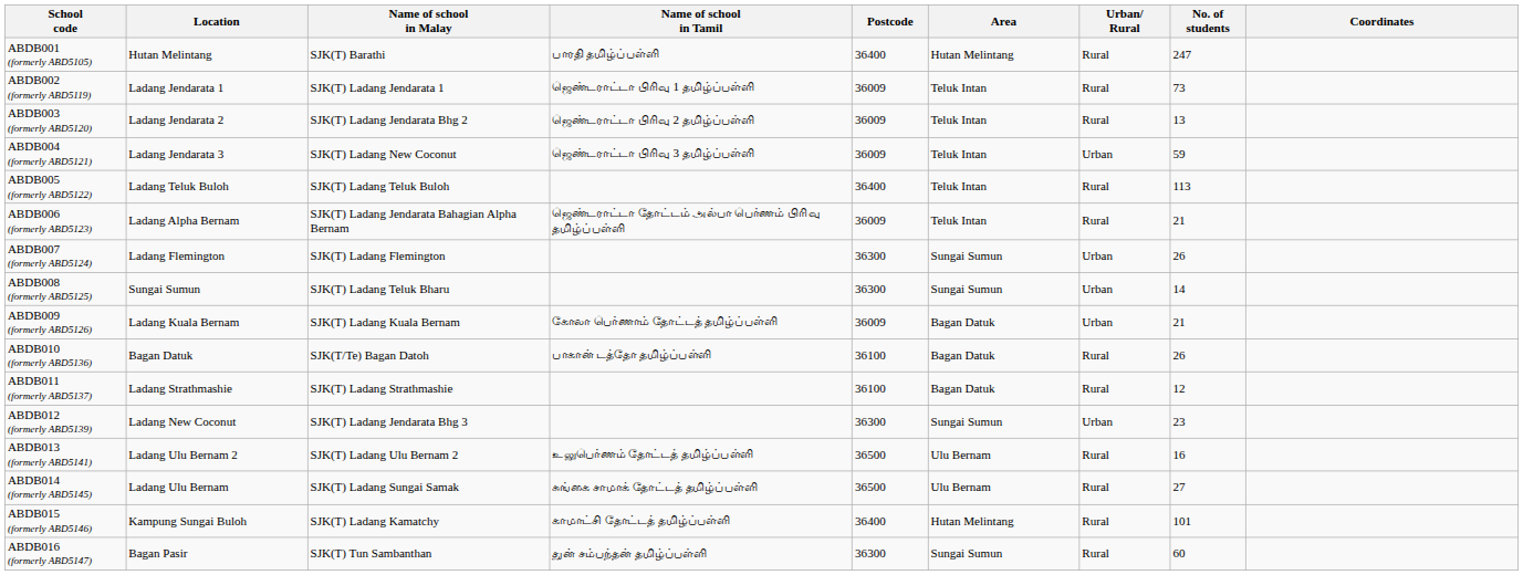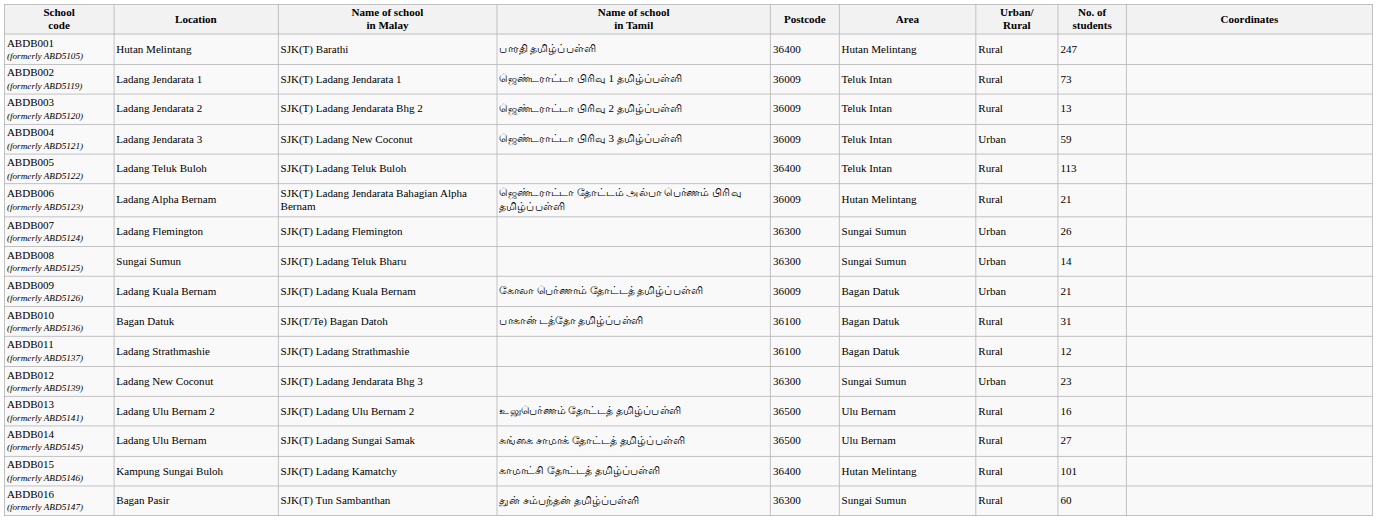 <table class="wikitable sortable" style="width:100%">
 <tr>
 <th style="width:8%">School<br>code</th>
 <th style="width:12%">Location</th>
 <th style="width:16%">Name of school<br>in Malay</th>
 <th style="width:20%">Name of school<br>in Tamil</th>
 <th style="width:5%">Postcode</th>
 <th style="width:10%">Area</th>
 <th style="width:6%">Urban/<br>Rural</th>
 <th style="width:5%">No. of<br>students</th>
 <th style="width:18% white-space: nowrap;">Coordinates</th>
 </tr>
 <tr>
 <td>ABDB001<br><small><em>(formerly ABD5105)</em></small></td>
 <td>Hutan Melintang</td>
 <td>SJK(T) Barathi</td>
 <td>பாரதி தமிழ்ப்பள்ளி</td>
 <td>36400</td>
 <td>Hutan Melintang</td>
 <td>Rural</td>
 <td>247</td>
 <td style="white-space:nowrap;"></td>
 </tr>
 <tr>
 <td>ABDB002<br><small><em>(formerly ABD5119)</em></small></td>
 <td>Ladang Jendarata 1</td>
 <td>SJK(T) Ladang Jendarata 1</td>
 <td>ஜெண்டராட்டா பிரிவு 1 தமிழ்ப்பள்ளி</td>
 <td>36009</td>
 <td>Teluk Intan</td>
 <td>Rural</td>
 <td>73</td>
 <td style="white-space:nowrap;"></td>
 </tr>
 <tr>
 <td>ABDB003<br><small><em>(formerly ABD5120)</em></small></td>
 <td>Ladang Jendarata 2</td>
 <td>SJK(T) Ladang Jendarata Bhg 2</td>
 <td>ஜெண்டராட்டா பிரிவு 2 தமிழ்ப்பள்ளி</td>
 <td>36009</td>
 <td>Teluk Intan</td>
 <td>Rural</td>
 <td>13</td>
 <td style="white-space:nowrap;"></td>
 </tr>
 <tr>
 <td>ABDB004<br><small><em>(formerly ABD5121)</em></small></td>
 <td>Ladang Jendarata 3</td>
 <td>SJK(T) Ladang New Coconut</td>
 <td>ஜெண்டராட்டா பிரிவு 3 தமிழ்ப்பள்ளி</td>
 <td>36009</td>
 <td>Teluk Intan</td>
 <td>Urban</td>
 <td>59</td>
 <td style="white-space:nowrap;"></td>
 </tr>
 <tr>
 <td>ABDB005<br><small><em>(formerly ABD5122)</em></small></td>
 <td>Ladang Teluk Buloh</td>
 <td>SJK(T) Ladang Teluk Buloh</td>
 <td></td>
 <td>36400</td>
 <td>Teluk Intan</td>
 <td>Rural</td>
 <td>113</td>
 <td style="white-space:nowrap;"></td>
 </tr>
 <tr>
 <td>ABDB006<br><small><em>(formerly ABD5123)</em></small></td>
 <td>Ladang Alpha Bernam</td>
 <td>SJK(T) Ladang Jendarata Bahagian Alpha Bernam</td>
 <td>ஜெண்டராட்டா தோட்டம் அல்பா பெர்ணம் பிரிவு தமிழ்ப்பள்ளி</td>
 <td>36009</td>
-<td>Teluk Intan</td>
+<td>Hutan Melintang</td>
 <td>Rural</td>
 <td>21</td>
 <td style="white-space:nowrap;"></td>
 </tr>
 <tr>
 <td>ABDB007<br><small><em>(formerly ABD5124)</em></small></td>
 <td>Ladang Flemington</td>
 <td>SJK(T) Ladang Flemington</td>
 <td></td>
 <td>36300</td>
 <td>Sungai Sumun</td>
 <td>Urban</td>
 <td>26</td>
 <td style="white-space:nowrap;"></td>
 </tr>
 <tr>
 <td>ABDB008<br><small><em>(formerly ABD5125)</em></small></td>
 <td>Sungai Sumun</td>
 <td>SJK(T) Ladang Teluk Bharu</td>
 <td></td>
 <td>36300</td>
 <td>Sungai Sumun</td>
 <td>Urban</td>
 <td>14</td>
 <td style="white-space:nowrap;"></td>
 </tr>
 <tr>
 <td>ABDB009<br><small><em>(formerly ABD5126)</em></small></td>
 <td>Ladang Kuala Bernam</td>
 <td>SJK(T) Ladang Kuala Bernam</td>
 <td>கோலா பெர்ணாம் தோட்டத் தமிழ்ப்பள்ளி</td>
 <td>36009</td>
 <td>Bagan Datuk</td>
 <td>Urban</td>
 <td>21</td>
 <td style="white-space:nowrap;"></td>
 </tr>
 <tr>
 <td>ABDB010<br><small><em>(formerly ABD5136)</em></small></td>
 <td>Bagan Datuk</td>
 <td>SJK(T/Te) Bagan Datoh</td>
 <td>பாகான் டத்தோ தமிழ்ப்பள்ளி</td>
 <td>36100</td>
 <td>Bagan Datuk</td>
 <td>Rural</td>
-<td>26</td>
+<td>31</td>
 <td style="white-space:nowrap;"></td>
 </tr>
 <tr>
 <td>ABDB011<br><small><em>(formerly ABD5137)</em></small></td>
 <td>Ladang Strathmashie</td>
 <td>SJK(T) Ladang Strathmashie</td>
 <td></td>
 <td>36100</td>
 <td>Bagan Datuk</td>
 <td>Rural</td>
 <td>12</td>
 <td style="white-space:nowrap;"></td>
 </tr>
 <tr>
 <td>ABDB012<br><small><em>(formerly ABD5139)</em></small></td>
 <td>Ladang New Coconut</td>
 <td>SJK(T) Ladang Jendarata Bhg 3</td>
 <td></td>
 <td>36300</td>
 <td>Sungai Sumun</td>
 <td>Urban</td>
 <td>23</td>
 <td style="white-space:nowrap;"></td>
 </tr>
 <tr>
 <td>ABDB013<br><small><em>(formerly ABD5141)</em></small></td>
 <td>Ladang Ulu Bernam 2</td>
 <td>SJK(T) Ladang Ulu Bernam 2</td>
 <td>உலுபெர்ணம் தோட்டத் தமிழ்ப்பள்ளி</td>
 <td>36500</td>
 <td>Ulu Bernam</td>
 <td>Rural</td>
 <td>16</td>
 <td style="white-space:nowrap;"></td>
 </tr>
 <tr>
 <td>ABDB014<br><small><em>(formerly ABD5145)</em></small></td>
 <td>Ladang Ulu Bernam</td>
 <td>SJK(T) Ladang Sungai Samak</td>
 <td>சுங்கை சாமாக் தோட்டத் தமிழ்ப்பள்ளி</td>
 <td>36500</td>
 <td>Ulu Bernam</td>
 <td>Rural</td>
 <td>27</td>
 <td style="white-space:nowrap;"></td>
 </tr>
 <tr>
 <td>ABDB015<br><small><em>(formerly ABD5146)</em></small></td>
 <td>Kampung Sungai Buloh</td>
 <td>SJK(T) Ladang Kamatchy</td>
 <td>காமாட்சி தோட்டத் தமிழ்ப்பள்ளி</td>
 <td>36400</td>
 <td>Hutan Melintang</td>
 <td>Rural</td>
 <td>101</td>
 <td style="white-space:nowrap;"></td>
 </tr>
 <tr>
 <td>ABDB016<br><small><em>(formerly ABD5147)</em></small></td>
 <td>Bagan Pasir</td>
 <td>SJK(T) Tun Sambanthan</td>
 <td>துன் சம்பந்தன் தமிழ்ப்பள்ளி</td>
 <td>36300</td>
 <td>Sungai Sumun</td>
 <td>Rural</td>
 <td>60</td>
 <td style="white-space:nowrap;"></td>
 </tr>
 </table>
